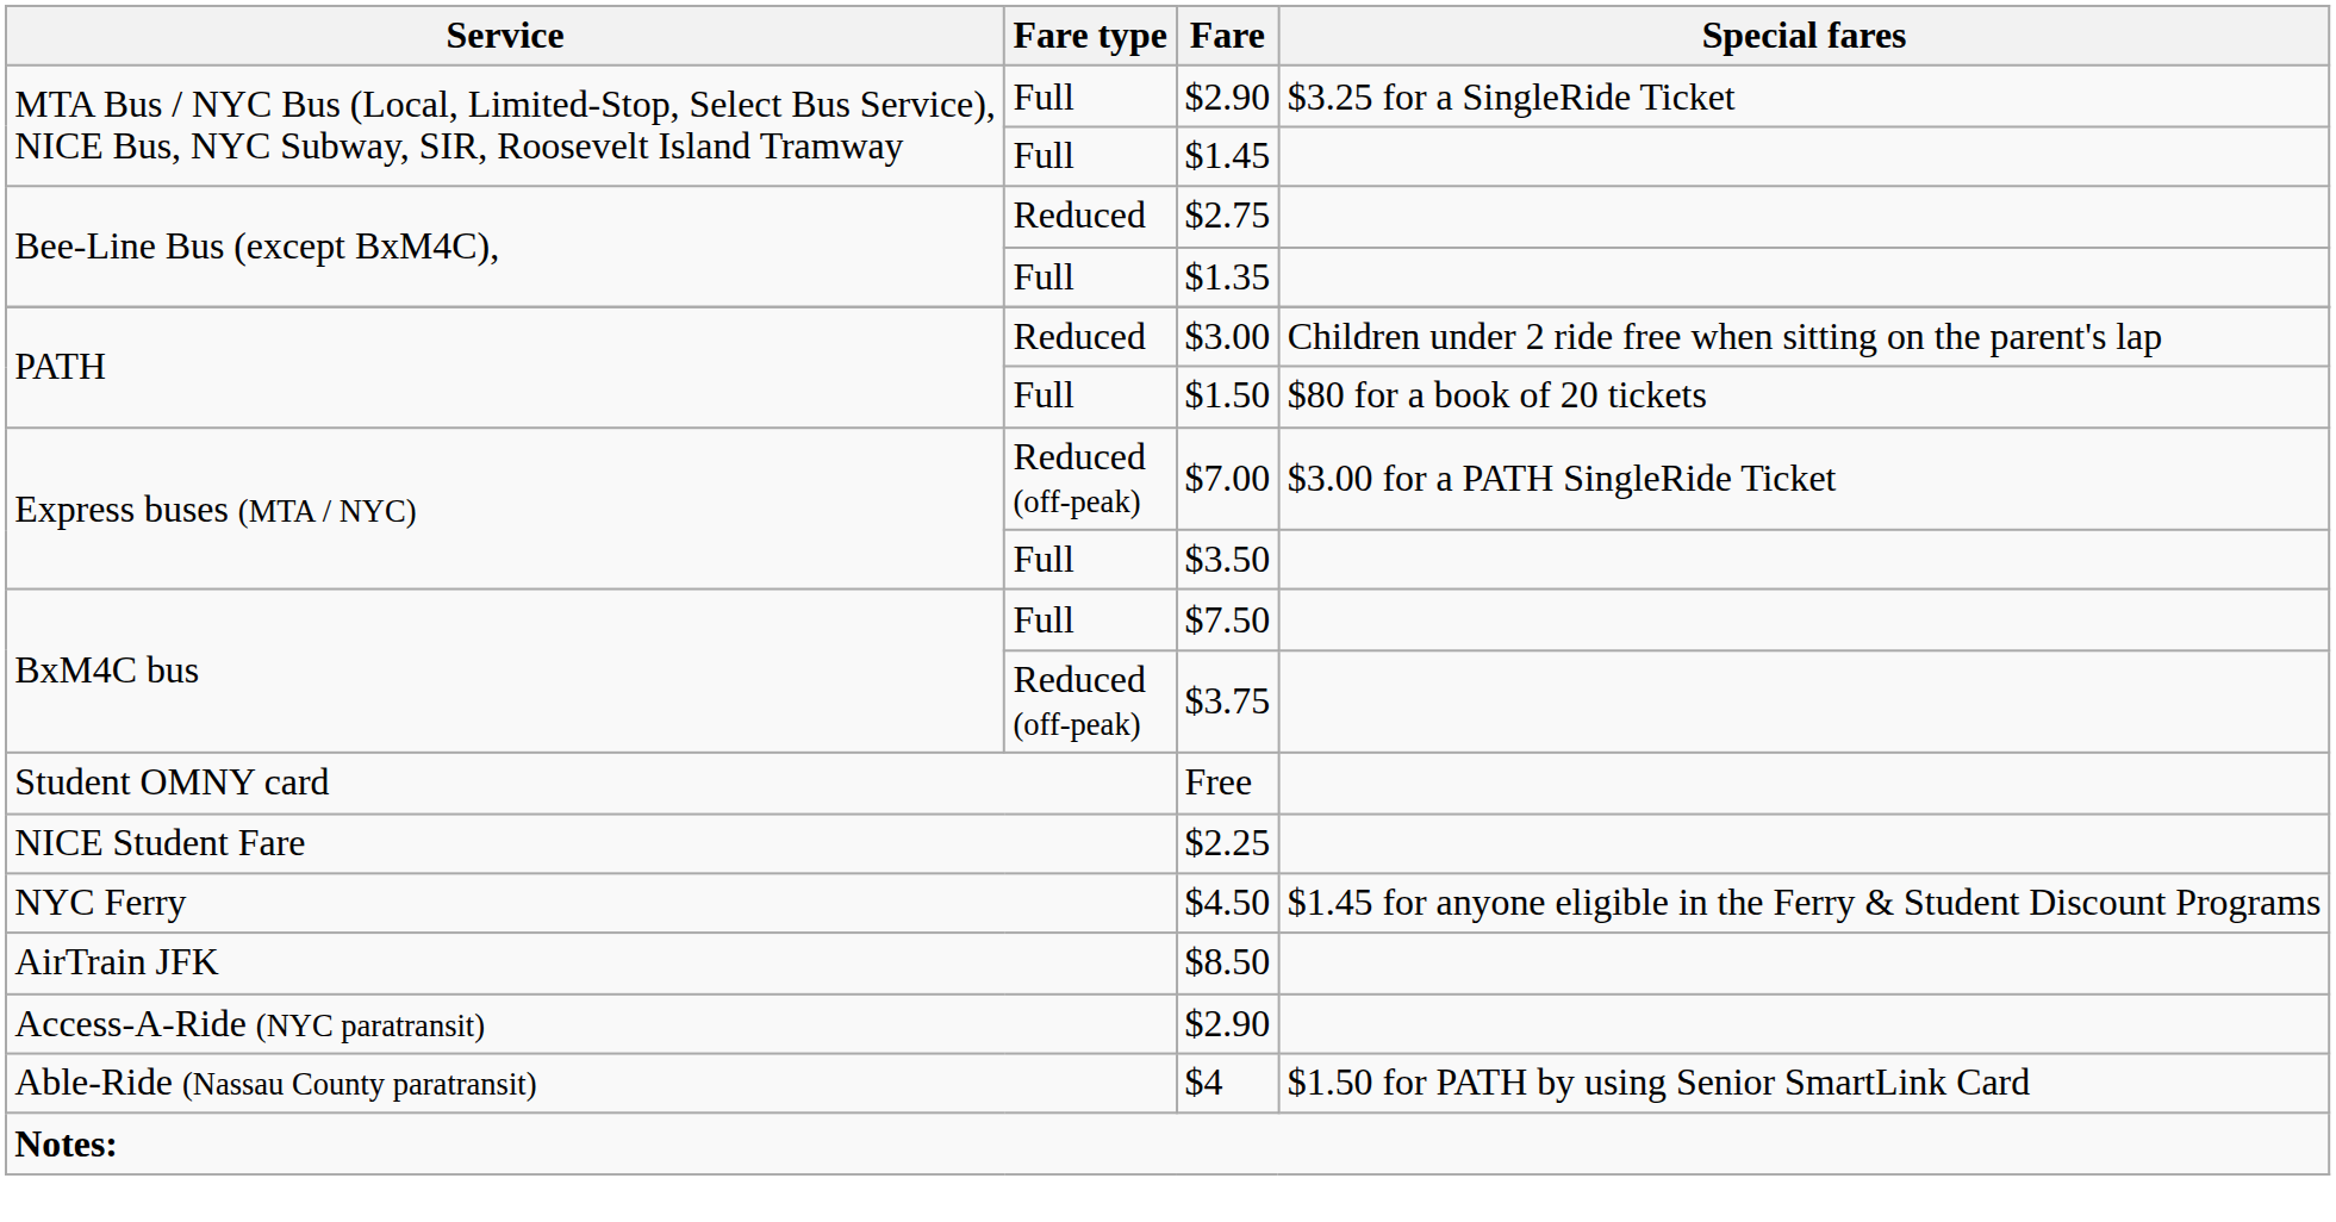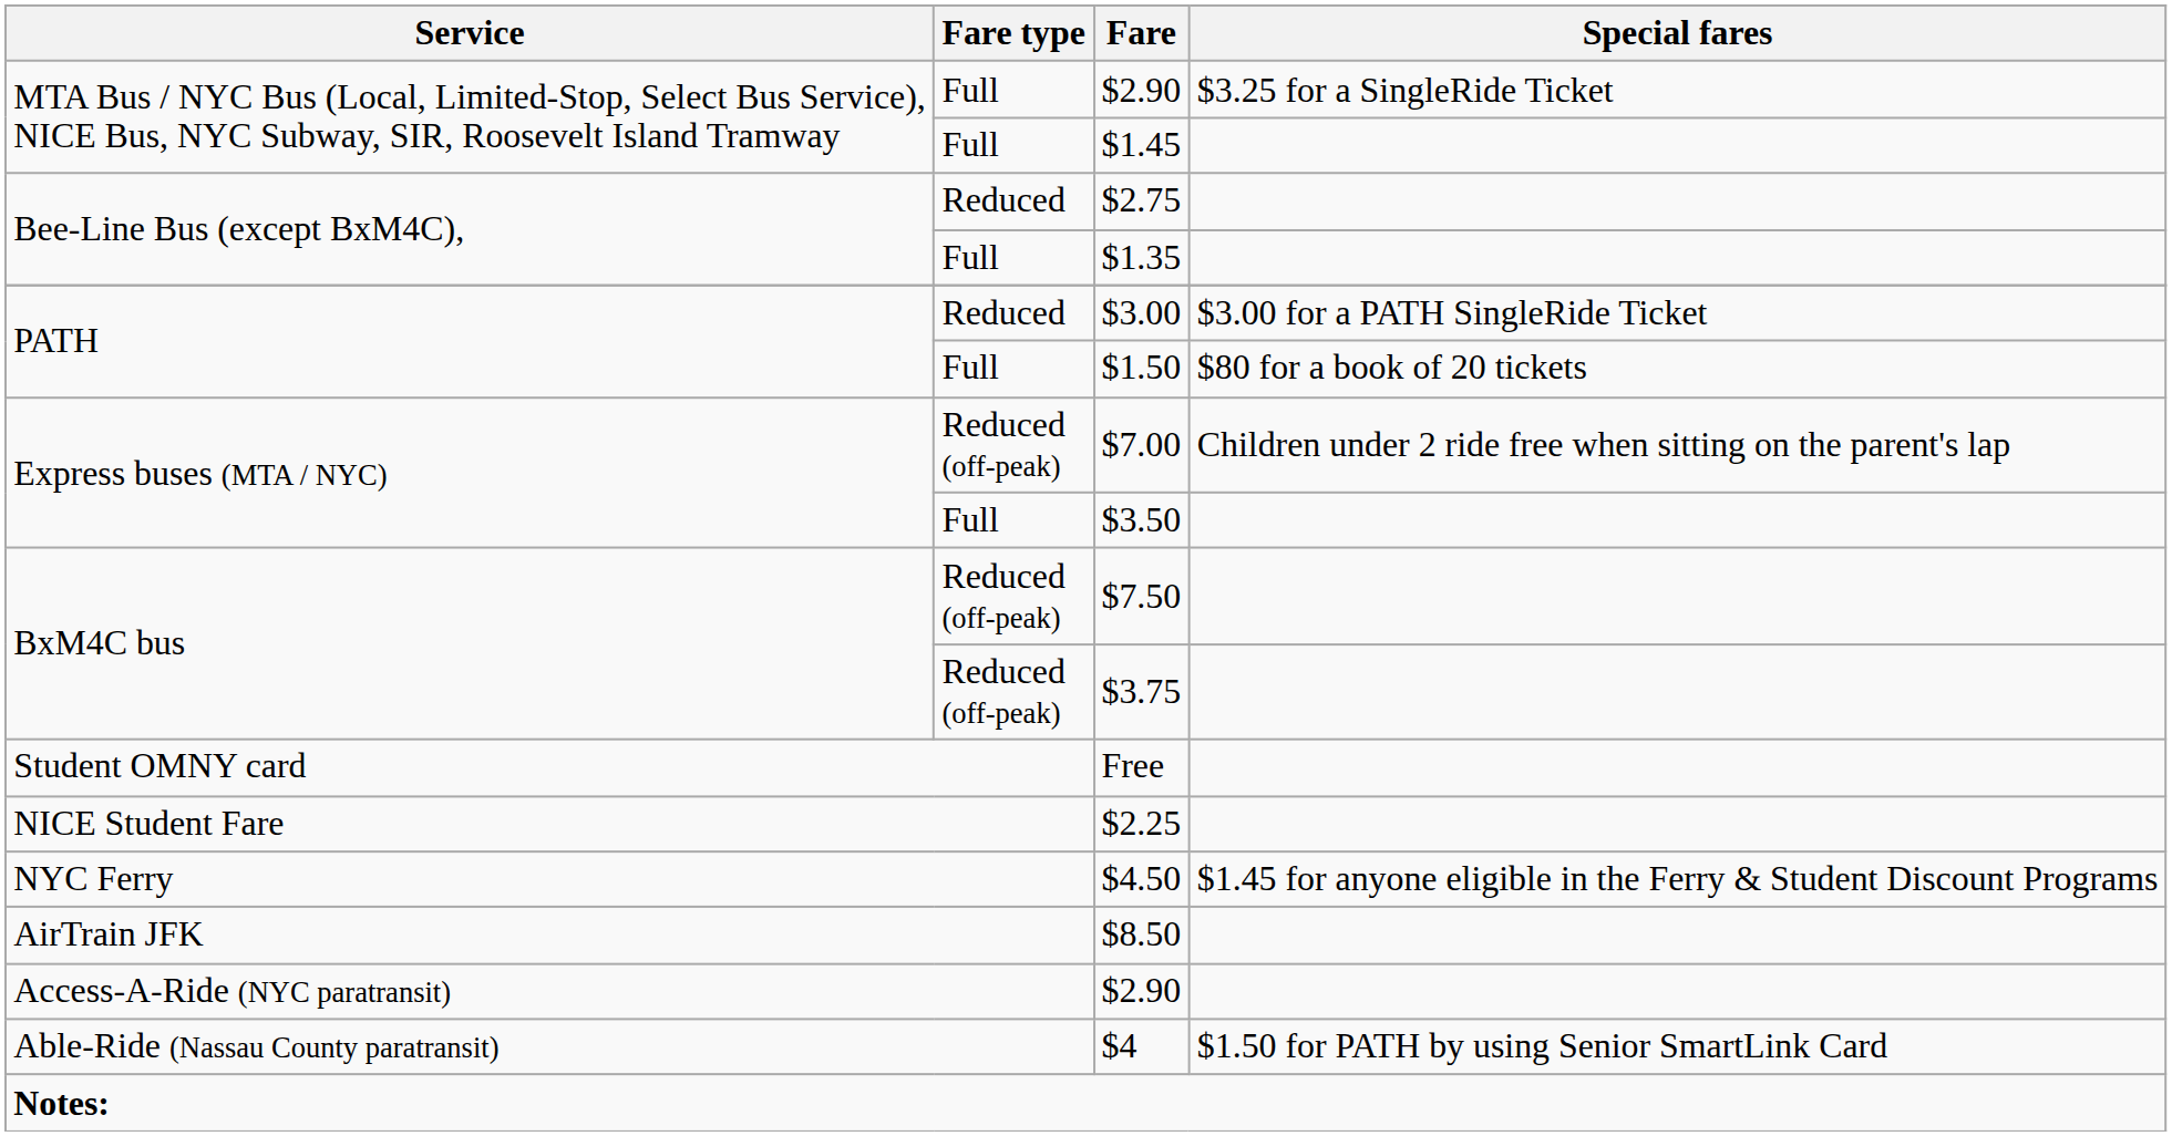 <table class="wikitable">
 <tr>
 <th>Service</th>
 <th>Fare type</th>
 <th>Fare</th>
 <th>Special fares</th>
 </tr>
 <tr>
 <td rowspan="2">MTA Bus / NYC Bus (Local, Limited-Stop, Select Bus Service),<br>NICE Bus, NYC Subway, SIR, Roosevelt Island Tramway</td>
 <td>Full</td>
 <td>$2.90</td>
 <td>$3.25 for a SingleRide Ticket</td>
 </tr>
 <tr>
 <td>Full</td>
 <td>$1.45</td>
 <td></td>
 </tr>
 <tr>
 <td rowspan="2">Bee-Line Bus (except BxM4C),</td>
 <td>Reduced</td>
 <td>$2.75</td>
 <td></td>
 </tr>
 <tr>
 <td>Full</td>
 <td>$1.35</td>
 <td></td>
 </tr>
 <tr>
 </tr>
 <tr>
 <td rowspan="2">PATH</td>
 <td>Reduced</td>
 <td>$3.00</td>
-<td>Children under 2 ride free when sitting on the parent's lap</td>
+<td>$3.00 for a PATH SingleRide Ticket</td>
 </tr>
 <tr>
 <td>Full</td>
 <td>$1.50</td>
 <td>$80 for a book of 20 tickets</td>
 </tr>
 <tr>
 <td rowspan="2">Express buses <small>(MTA / NYC)</small></td>
 <td>Reduced<br><small>(off-peak)</small></td>
 <td>$7.00</td>
-<td>$3.00 for a PATH SingleRide Ticket</td>
+<td>Children under 2 ride free when sitting on the parent's lap</td>
 </tr>
 <tr>
 <td>Full</td>
 <td>$3.50</td>
 <td></td>
 </tr>
 <tr>
 <td rowspan="2">BxM4C bus</td>
-<td>Full</td>
+<td>Reduced<br><small>(off-peak)</small></td>
 <td>$7.50</td>
 <td></td>
 </tr>
 <tr>
 <td>Reduced<br><small>(off-peak)</small></td>
 <td>$3.75</td>
 <td></td>
 </tr>
 <tr>
 <td colspan="2">Student OMNY card</td>
 <td>Free</td>
 <td></td>
 </tr>
 <tr>
 <td colspan="2">NICE Student Fare</td>
 <td>$2.25</td>
 <td></td>
 </tr>
 <tr>
 <td colspan="2">NYC Ferry</td>
 <td>$4.50</td>
 <td>$1.45 for anyone eligible in the Ferry & Student Discount Programs</td>
 </tr>
 <tr>
 <td colspan="2">AirTrain JFK</td>
 <td>$8.50</td>
 <td></td>
 </tr>
 <tr>
 <td colspan="2">Access-A-Ride <small>(NYC paratransit)</small></td>
 <td>$2.90</td>
 <td></td>
 </tr>
 <tr>
 <td colspan="2">Able-Ride <small>(Nassau County paratransit)</small></td>
 <td>$4</td>
 <td>$1.50 for PATH by using Senior SmartLink Card</td>
 </tr>
 <tr>
 <td colspan="4"><strong>Notes:</strong></td>
 </tr>
 </table>
